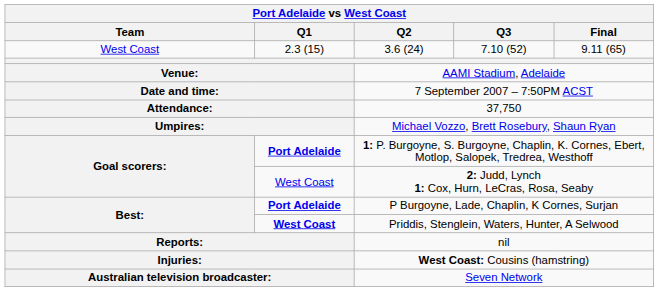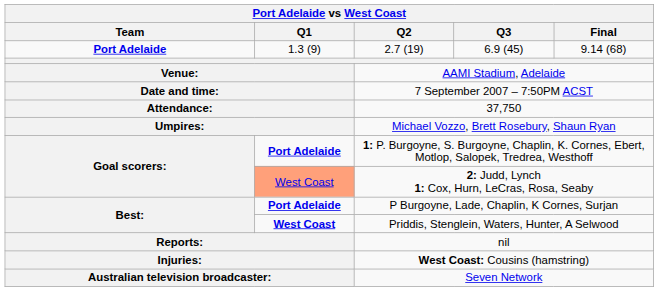 <table class="wikitable" style="margin:1em auto; font-size:90%; text-align:center; width:65%;">
 <tr>
 <th colspan="5"><strong><a href='#'>Port Adelaide</a></strong> vs <a href='#'>West Coast</a></th>
 </tr>
 <tr>
 <th width=25%>Team</th>
 <th width=10%>Q1</th>
 <th width=10%>Q2</th>
 <th width=10%>Q3</th>
 <th width=10%>Final</th>
 </tr>
 <tr>
-<td><a href='#'>West Coast</a></td>
-<td>2.3 (15)</td>
-<td>3.6 (24)</td>
-<td>7.10 (52)</td>
-<td>9.11 (65)</td>
+<td><strong><a href='#'>Port Adelaide</a></strong></td>
+<td>1.3 (9)</td>
+<td>2.7 (19)</td>
+<td>6.9 (45)</td>
+<td>9.14 (68)</td>
 </tr>
 <tr>
 <th colspan="5"></th>
 </tr>
 <tr>
 <th colspan="2">Venue:</th>
 <td colspan="3"><a href='#'>AAMI Stadium</a>, <a href='#'>Adelaide</a></td>
 </tr>
 <tr>
 <th colspan="2">Date and time:</th>
 <td colspan="3">7 September 2007 – 7:50PM <a href='#'>ACST</a></td>
 </tr>
 <tr>
 <th colspan="2">Attendance:</th>
 <td colspan="3">37,750</td>
 </tr>
 <tr>
 <th colspan="2">Umpires:</th>
 <td colspan="3"><a href='#'>Michael Vozzo</a>, <a href='#'>Brett Rosebury</a>, <a href='#'>Shaun Ryan</a></td>
 </tr>
 <tr>
 <th rowspan="2">Goal scorers:</th>
 <td><strong><a href='#'>Port Adelaide</a></strong></td>
 <td colspan="3"><strong>1:</strong> P. Burgoyne, S. Burgoyne, Chaplin, K. Cornes, Ebert, Motlop, Salopek, Tredrea, Westhoff</td>
 </tr>
 <tr>
-<td><a href='#'>West Coast</a></td>
+<td style="background: lightsalmon;"><a href='#'>West Coast</a></td>
 <td colspan="3"><strong>2:</strong> Judd, Lynch<br><strong>1:</strong> Cox, Hurn, LeCras, Rosa, Seaby</td>
 </tr>
 <tr>
 <th rowspan="2">Best:</th>
 <td><strong><a href='#'>Port Adelaide</a></strong></td>
 <td colspan="3">P Burgoyne, Lade, Chaplin, K Cornes, Surjan</td>
 </tr>
 <tr>
 <td><strong><a href='#'>West Coast</a></strong></td>
 <td colspan="3">Priddis, Stenglein, Waters, Hunter, A Selwood</td>
 </tr>
 <tr>
 <th colspan="2">Reports:</th>
 <td colspan="3">nil</td>
 </tr>
 <tr>
 <th colspan="2">Injuries:</th>
 <td colspan="3"><strong>West Coast:</strong> Cousins (hamstring)</td>
 </tr>
 <tr>
 <th colspan="2">Australian television broadcaster:</th>
 <td colspan="3"><a href='#'>Seven Network</a></td>
 </tr>
 </table>
